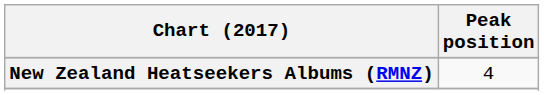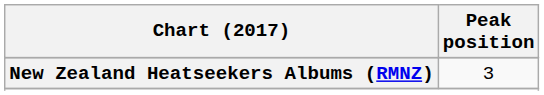 <table class="wikitable sortable plainrowheaders" style="text-align:center">
 <tr>
 <th scope="col">Chart (2017)</th>
 <th scope="col">Peak<br> position</th>
 </tr>
 <tr>
 </tr>
 <tr>
 </tr>
 <tr>
 </tr>
 <tr>
 </tr>
 <tr>
 </tr>
 <tr>
 </tr>
 <tr>
 </tr>
 <tr>
 <th scope="row">New Zealand Heatseekers Albums (<a href='#'>RMNZ</a>)</th>
-<td>4</td>
+<td>3</td>
 </tr>
 <tr>
 </tr>
 <tr>
 </tr>
 <tr>
 </tr>
 <tr>
 </tr>
 <tr>
 </tr>
 <tr>
 </tr>
 <tr>
 </tr>
 </table>
